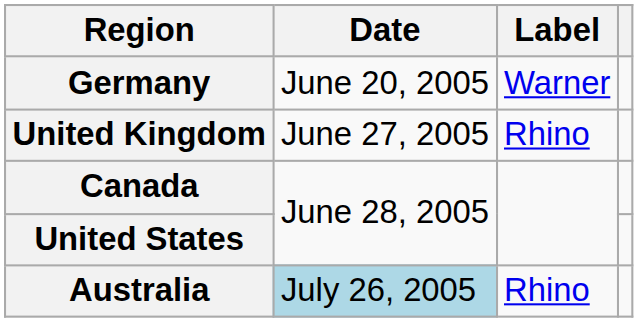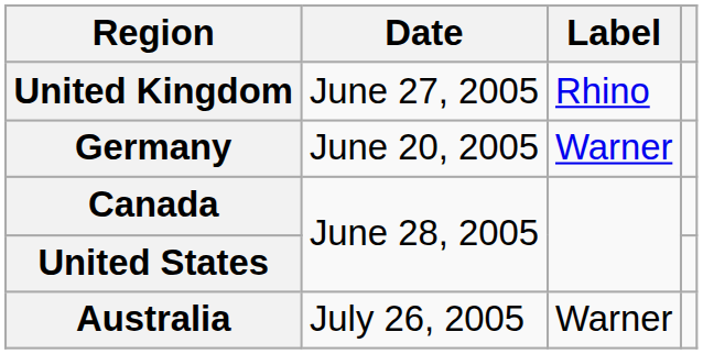 <table class="wikitable plainrowheaders">
 <tr>
 <th scope="col">Region</th>
 <th scope="col">Date</th>
 <th scope="col">Label</th>
 <th scope="col"></th>
 </tr>
 <tr>
+<th scope="row">United Kingdom</th>
+<td>June 27, 2005</td>
+<td><a href='#'>Rhino</a></td>
+<td align="center"></td>
+</tr>
+<tr>
 <th scope="row">Germany</th>
 <td>June 20, 2005</td>
 <td><a href='#'>Warner</a></td>
-<td align="center"></td>
-</tr>
-<tr>
-<th scope="row">United Kingdom</th>
-<td>June 27, 2005</td>
-<td><a href='#'>Rhino</a></td>
 <td align="center"></td>
 </tr>
 <tr>
 <th scope="row">Canada</th>
 <td rowspan="2">June 28, 2005</td>
 <td rowspan="2"></td>
 <td align="center"></td>
 </tr>
 <tr>
 <th scope="row">United States</th>
 <td align="center"></td>
 </tr>
 <tr>
 <th scope="row">Australia</th>
-<td style="background: lightblue;">July 26, 2005</td>
-<td><a href='#'>Rhino</a></td>
+<td>July 26, 2005</td>
+<td>Warner</td>
 <td align="center"></td>
 </tr>
 </table>
